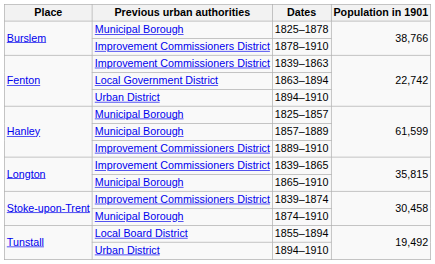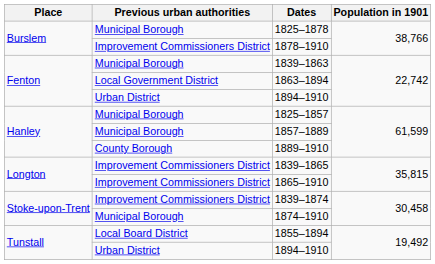 <table class="wikitable">
 <tr>
 <th>Place</th>
 <th>Previous urban authorities</th>
 <th>Dates</th>
 <th>Population in 1901</th>
 </tr>
 <tr>
 <td rowspan=2><a href='#'>Burslem</a></td>
 <td><a href='#'>Municipal Borough</a></td>
 <td>1825–1878</td>
 <td rowspan=2 align=right>38,766</td>
 </tr>
 <tr>
 <td><a href='#'>Improvement Commissioners District</a></td>
 <td>1878–1910</td>
 </tr>
 <tr>
 <td rowspan=3><a href='#'>Fenton</a></td>
-<td><a href='#'>Improvement Commissioners District</a></td>
+<td><a href='#'>Municipal Borough</a></td>
 <td>1839–1863</td>
 <td rowspan=3 align=right>22,742</td>
 </tr>
 <tr>
 <td><a href='#'>Local Government District</a></td>
 <td>1863–1894</td>
 </tr>
 <tr>
 <td><a href='#'>Urban District</a></td>
 <td>1894–1910</td>
 </tr>
 <tr>
 <td rowspan=3><a href='#'>Hanley</a></td>
 <td><a href='#'>Municipal Borough</a></td>
 <td>1825–1857</td>
 <td rowspan=3 align=right>61,599</td>
 </tr>
 <tr>
 <td><a href='#'>Municipal Borough</a></td>
 <td>1857–1889</td>
 </tr>
 <tr>
-<td><a href='#'>Improvement Commissioners District</a></td>
+<td><a href='#'>County Borough</a></td>
 <td>1889–1910</td>
 </tr>
 <tr>
 <td rowspan=2><a href='#'>Longton</a></td>
 <td><a href='#'>Improvement Commissioners District</a></td>
 <td>1839–1865</td>
 <td rowspan=2 align=right>35,815</td>
 </tr>
 <tr>
-<td><a href='#'>Municipal Borough</a></td>
+<td><a href='#'>Improvement Commissioners District</a></td>
 <td>1865–1910</td>
 </tr>
 <tr>
 <td rowspan=2><a href='#'>Stoke-upon-Trent</a></td>
 <td><a href='#'>Improvement Commissioners District</a></td>
 <td>1839–1874</td>
 <td rowspan=2 align=right>30,458</td>
 </tr>
 <tr>
 <td><a href='#'>Municipal Borough</a></td>
 <td>1874–1910</td>
 </tr>
 <tr>
 <td rowspan=2><a href='#'>Tunstall</a></td>
 <td><a href='#'>Local Board District</a></td>
 <td>1855–1894</td>
 <td rowspan=2 align=right>19,492</td>
 </tr>
 <tr>
 <td><a href='#'>Urban District</a></td>
 <td>1894–1910</td>
 </tr>
 </table>
